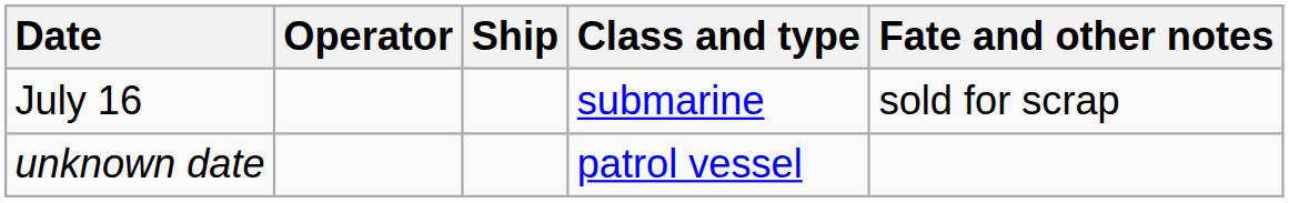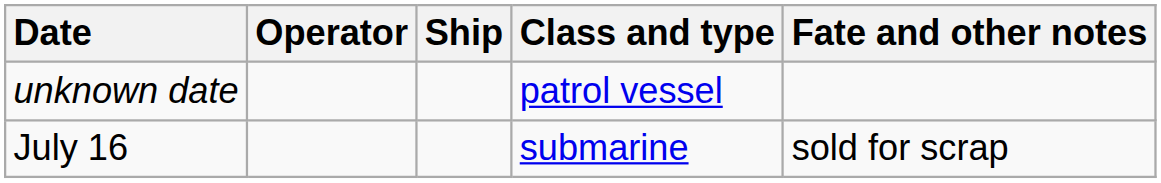 <table class="wikitable nowraplinks">
 <tr>
 <th style="text-align: left;">Date</th>
 <th style="text-align: left;">Operator</th>
 <th style="text-align: left;">Ship</th>
 <th style="text-align: left;">Class and type</th>
 <th style="text-align: left;">Fate and other notes</th>
 </tr>
 <tr ---->
+<td><em>unknown date</em></td>
+<td></td>
+<td><strong></strong></td>
+<td><a href='#'>patrol vessel</a></td>
+<td></td>
+</tr>
+<tr ---->
 <td>July 16</td>
 <td></td>
 <td><strong></strong></td>
 <td><a href='#'>submarine</a></td>
 <td>sold for scrap</td>
 </tr>
-<tr ---->
-<td><em>unknown date</em></td>
-<td></td>
-<td><strong></strong></td>
-<td><a href='#'>patrol vessel</a></td>
-<td></td>
-</tr>
 </table>
